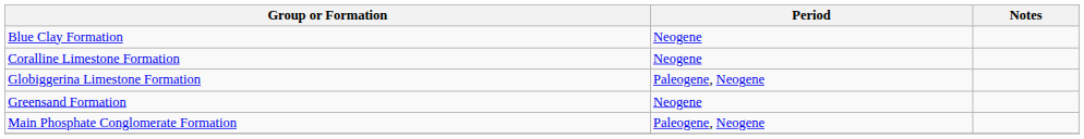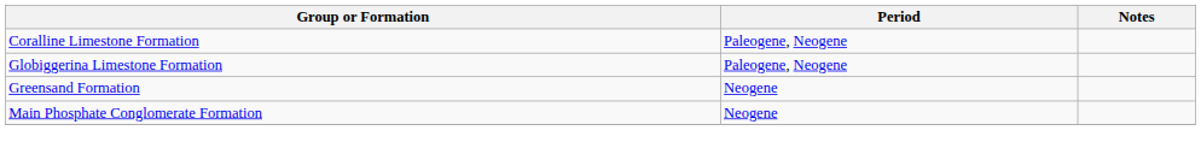 <table class="wikitable sortable" style="width: 100%;">
 <tr>
 <th>Group or Formation</th>
 <th>Period</th>
 <th class="unsortable">Notes</th>
 </tr>
 <tr>
-<td><a href='#'>Blue Clay Formation</a></td>
-<td><a href='#'>Neogene</a></td>
-<td></td>
-</tr>
-<tr>
 <td><a href='#'>Coralline Limestone Formation</a></td>
-<td><a href='#'>Neogene</a></td>
+<td><a href='#'>Paleogene</a>, <a href='#'>Neogene</a></td>
 <td></td>
 </tr>
 <tr>
 <td><a href='#'>Globiggerina Limestone Formation</a></td>
 <td><a href='#'>Paleogene</a>, <a href='#'>Neogene</a></td>
 <td></td>
 </tr>
 <tr>
 <td><a href='#'>Greensand Formation</a></td>
 <td><a href='#'>Neogene</a></td>
 <td></td>
 </tr>
 <tr>
 <td><a href='#'>Main Phosphate Conglomerate Formation</a></td>
-<td><a href='#'>Paleogene</a>, <a href='#'>Neogene</a></td>
+<td><a href='#'>Neogene</a></td>
 <td></td>
 </tr>
 <tr>
 </tr>
 </table>
